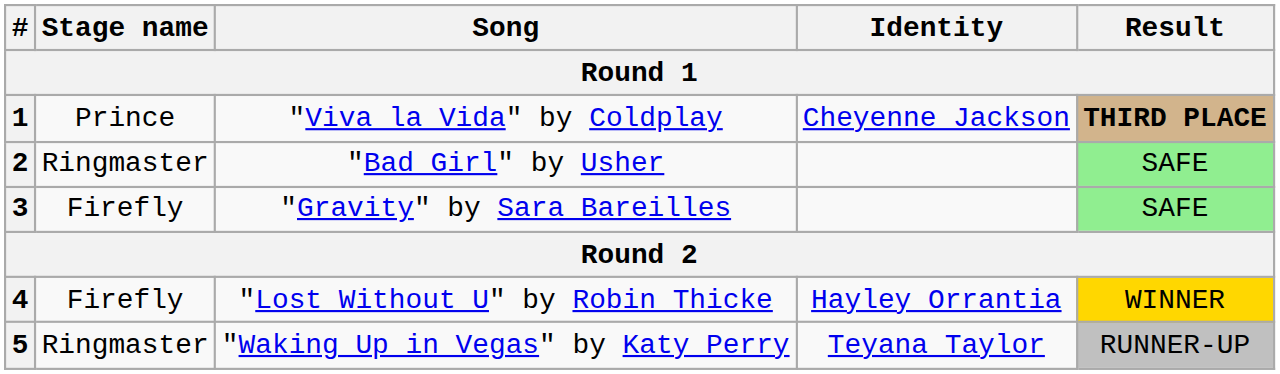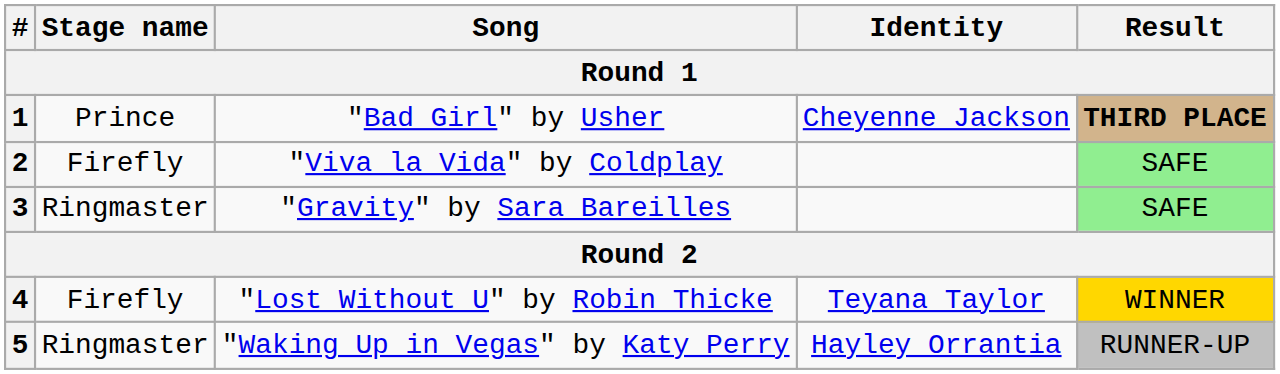 <table class="wikitable plainrowheaders" style="text-align: center;">
 <tr>
 <th>#</th>
 <th>Stage name</th>
 <th>Song</th>
 <th>Identity</th>
 <th>Result</th>
 </tr>
 <tr>
 <th colspan=5>Round 1</th>
 </tr>
 <tr>
 <th>1</th>
 <td>Prince</td>
-<td>"<a href='#'>Viva la Vida</a>" by <a href='#'>Coldplay</a></td>
+<td>"<a href='#'>Bad Girl</a>" by <a href='#'>Usher</a></td>
 <td><a href='#'>Cheyenne Jackson</a></td>
 <td bgcolor=tan><strong>THIRD PLACE</strong></td>
 </tr>
 <tr>
 <th>2</th>
-<td>Ringmaster</td>
-<td>"<a href='#'>Bad Girl</a>" by <a href='#'>Usher</a></td>
+<td>Firefly</td>
+<td>"<a href='#'>Viva la Vida</a>" by <a href='#'>Coldplay</a></td>
 <td></td>
 <td bgcolor=lightgreen>SAFE</td>
 </tr>
 <tr>
 <th>3</th>
-<td>Firefly</td>
+<td>Ringmaster</td>
 <td>"<a href='#'>Gravity</a>" by <a href='#'>Sara Bareilles</a></td>
 <td></td>
 <td bgcolor=lightgreen>SAFE</td>
 </tr>
 <tr>
 <th colspan=5>Round 2</th>
 </tr>
 <tr>
 <th>4</th>
 <td>Firefly</td>
 <td>"<a href='#'>Lost Without U</a>" by <a href='#'>Robin Thicke</a></td>
-<td><a href='#'>Hayley Orrantia</a></td>
+<td><a href='#'>Teyana Taylor</a></td>
 <td bgcolor=gold>WINNER</td>
 </tr>
 <tr>
 <th>5</th>
 <td>Ringmaster</td>
 <td>"<a href='#'>Waking Up in Vegas</a>" by <a href='#'>Katy Perry</a></td>
-<td><a href='#'>Teyana Taylor</a></td>
+<td><a href='#'>Hayley Orrantia</a></td>
 <td bgcolor=silver>RUNNER-UP</td>
 </tr>
 </table>
